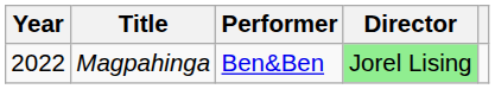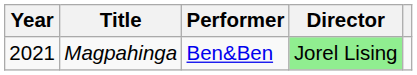 <table class="wikitable">
 <tr>
 <th>Year</th>
 <th>Title</th>
 <th>Performer</th>
 <th>Director</th>
 <th></th>
 </tr>
 <tr>
-<td>2022</td>
+<td>2021</td>
 <td><em>Magpahinga</em></td>
 <td><a href='#'>Ben&Ben</a></td>
 <td style="background: lightgreen;">Jorel Lising</td>
 <td></td>
 </tr>
 </table>
